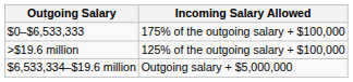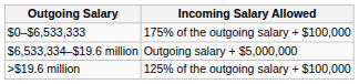 <table class="wikitable">
 <tr>
 <th>Outgoing Salary</th>
 <th>Incoming Salary Allowed</th>
 </tr>
 <tr>
 <td>$0–$6,533,333</td>
 <td>175% of the outgoing salary + $100,000</td>
 </tr>
 <tr>
+<td>$6,533,334–$19.6 million</td>
+<td>Outgoing salary + $5,000,000</td>
+</tr>
+<tr>
 <td>>$19.6 million</td>
 <td>125% of the outgoing salary + $100,000</td>
 </tr>
-<tr>
-<td>$6,533,334–$19.6 million</td>
-<td>Outgoing salary + $5,000,000</td>
-</tr>
 </table>
